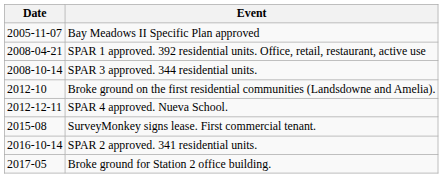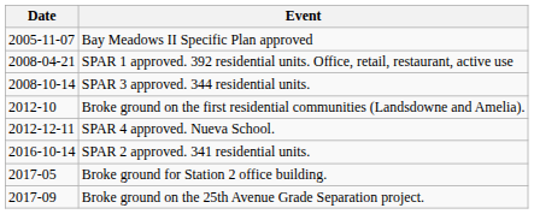 <table class="wikitable">
 <tr>
 <th>Date</th>
 <th>Event</th>
 </tr>
 <tr>
 <td>2005-11-07</td>
 <td>Bay Meadows II Specific Plan approved</td>
 </tr>
 <tr>
 <td>2008-04-21</td>
 <td>SPAR 1 approved. 392 residential units. Office, retail, restaurant, active use</td>
 </tr>
 <tr>
 <td>2008-10-14</td>
 <td>SPAR 3 approved. 344 residential units.</td>
 </tr>
 <tr>
 <td>2012-10</td>
 <td>Broke ground on the first residential communities (Landsdowne and Amelia).</td>
 </tr>
 <tr>
 <td>2012-12-11</td>
 <td>SPAR 4 approved. Nueva School.</td>
 </tr>
 <tr>
-<td>2015-08</td>
-<td>SurveyMonkey signs lease. First commercial tenant.</td>
-</tr>
-<tr>
 <td>2016-10-14</td>
 <td>SPAR 2 approved. 341 residential units.</td>
 </tr>
 <tr>
 <td>2017-05</td>
 <td>Broke ground for Station 2 office building.</td>
 </tr>
+<tr>
+<td>2017-09</td>
+<td>Broke ground on the 25th Avenue Grade Separation project.</td>
+</tr>
 </table>
